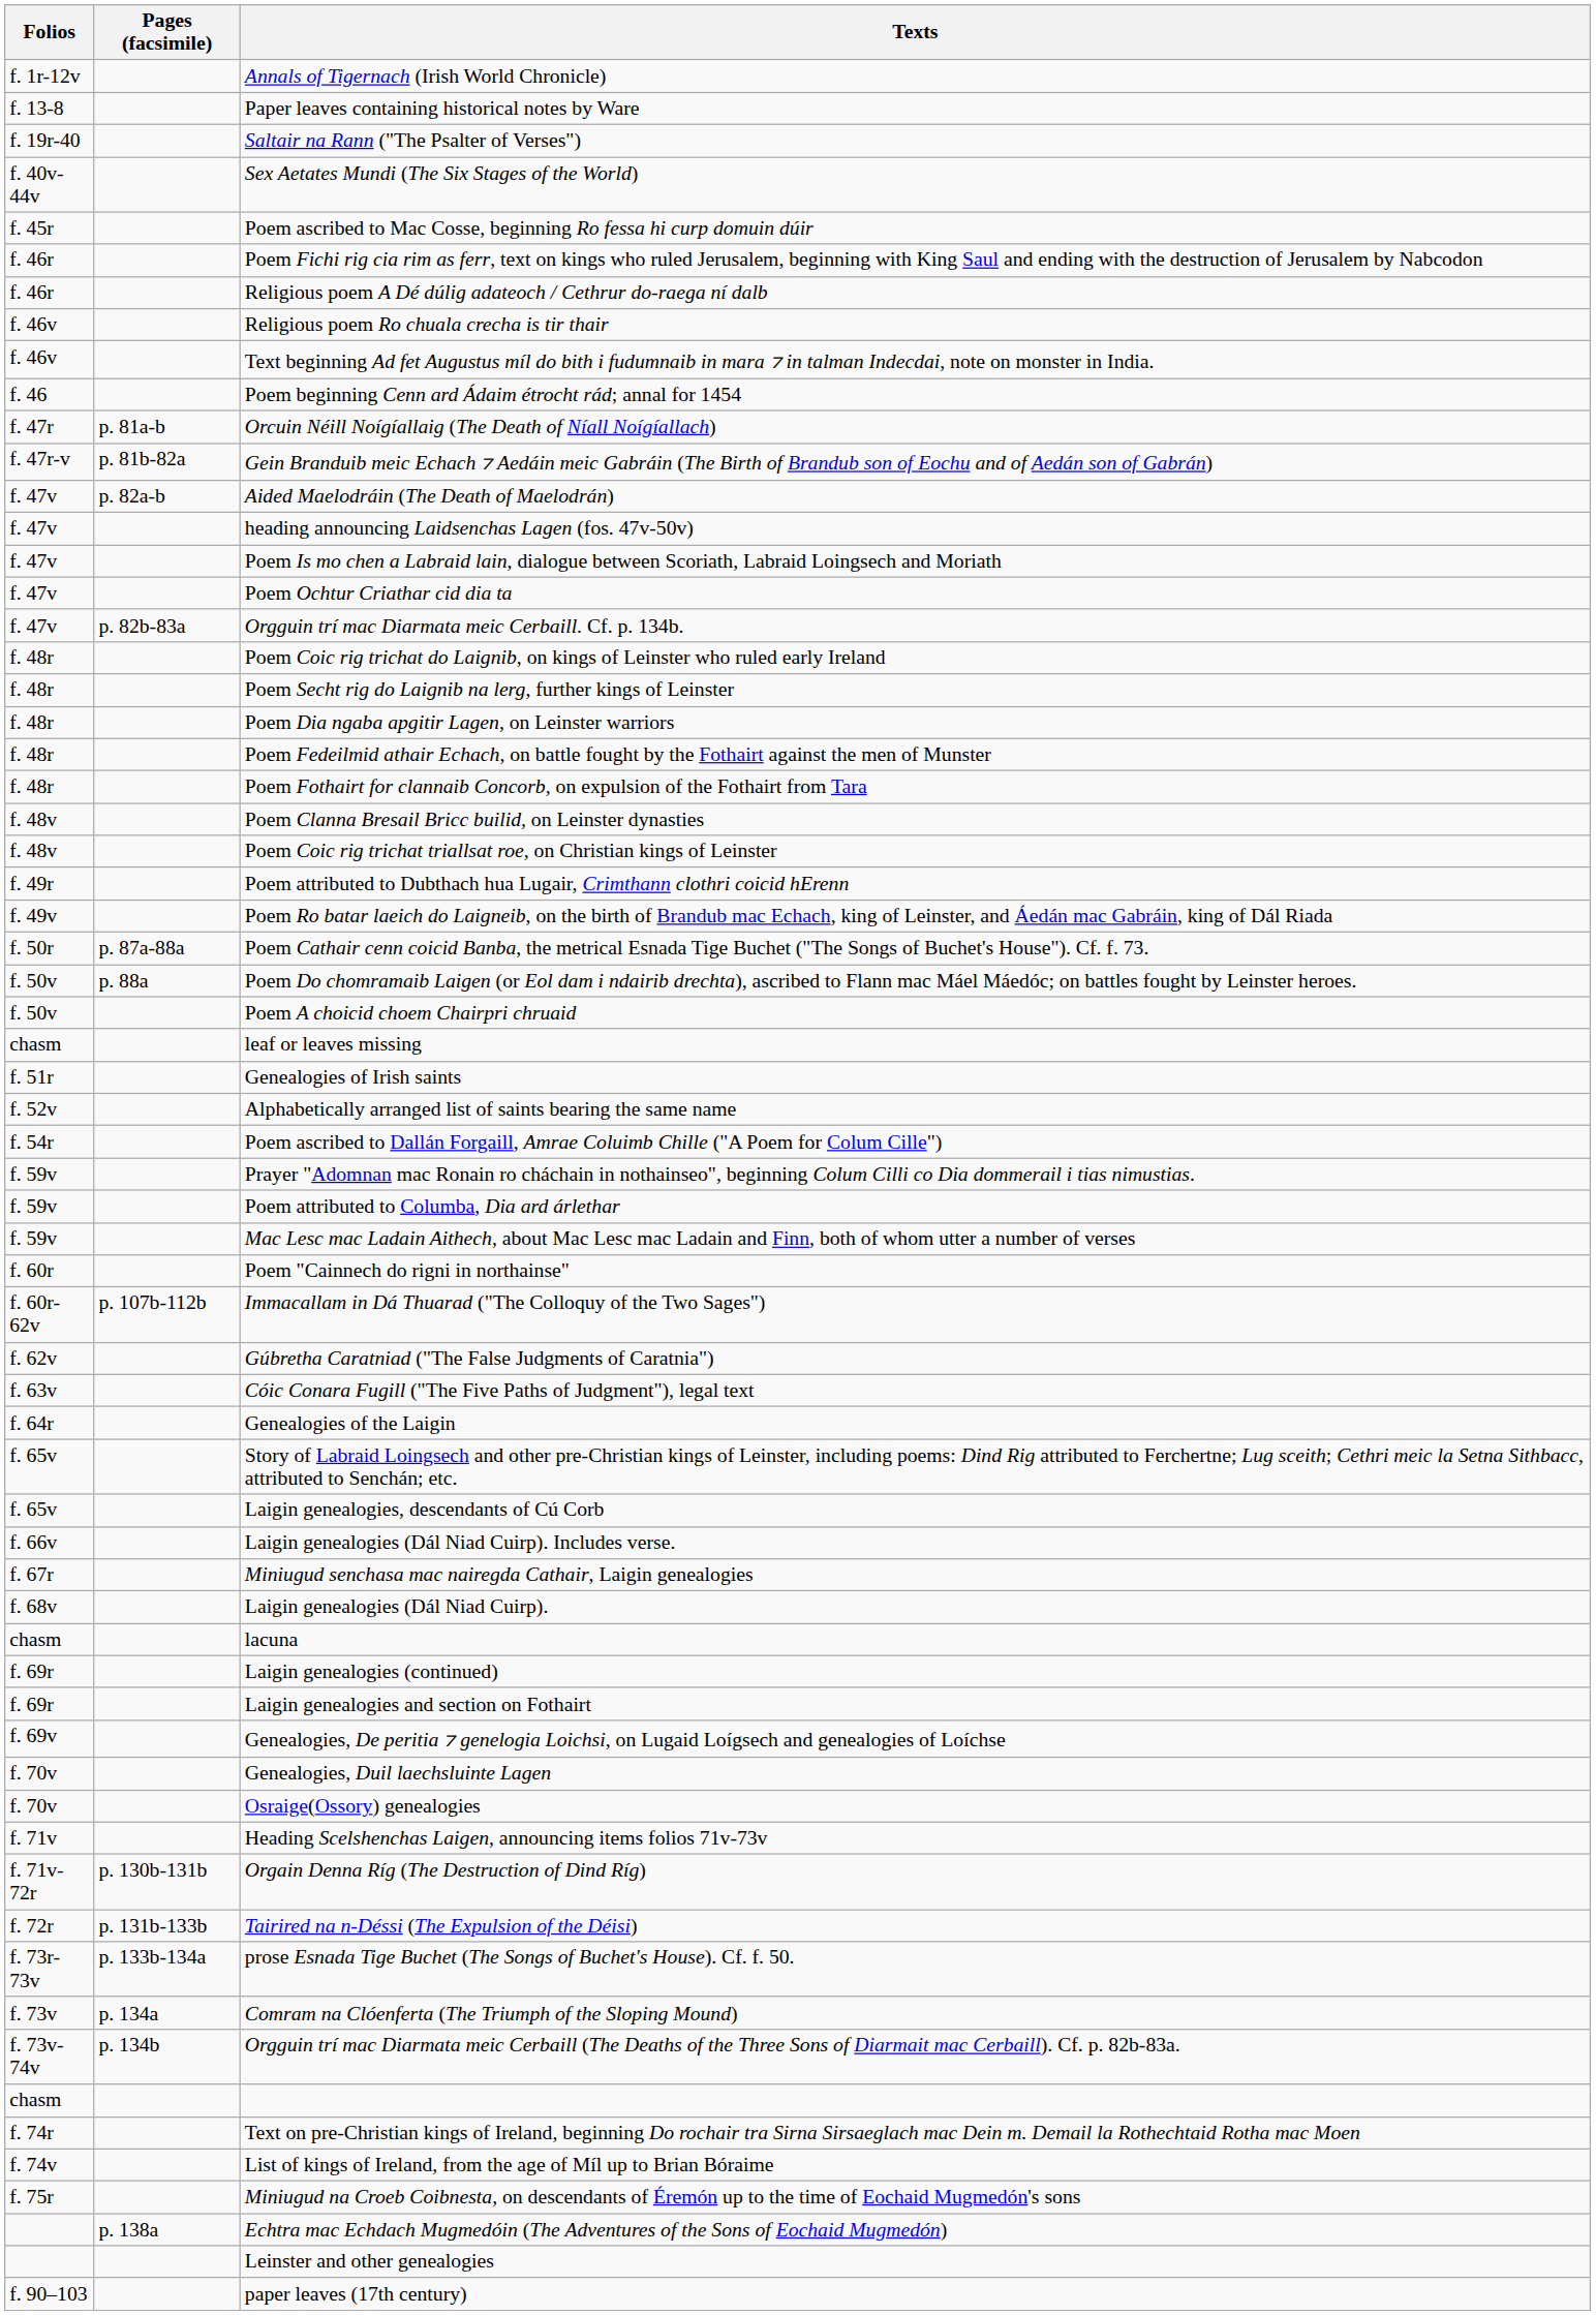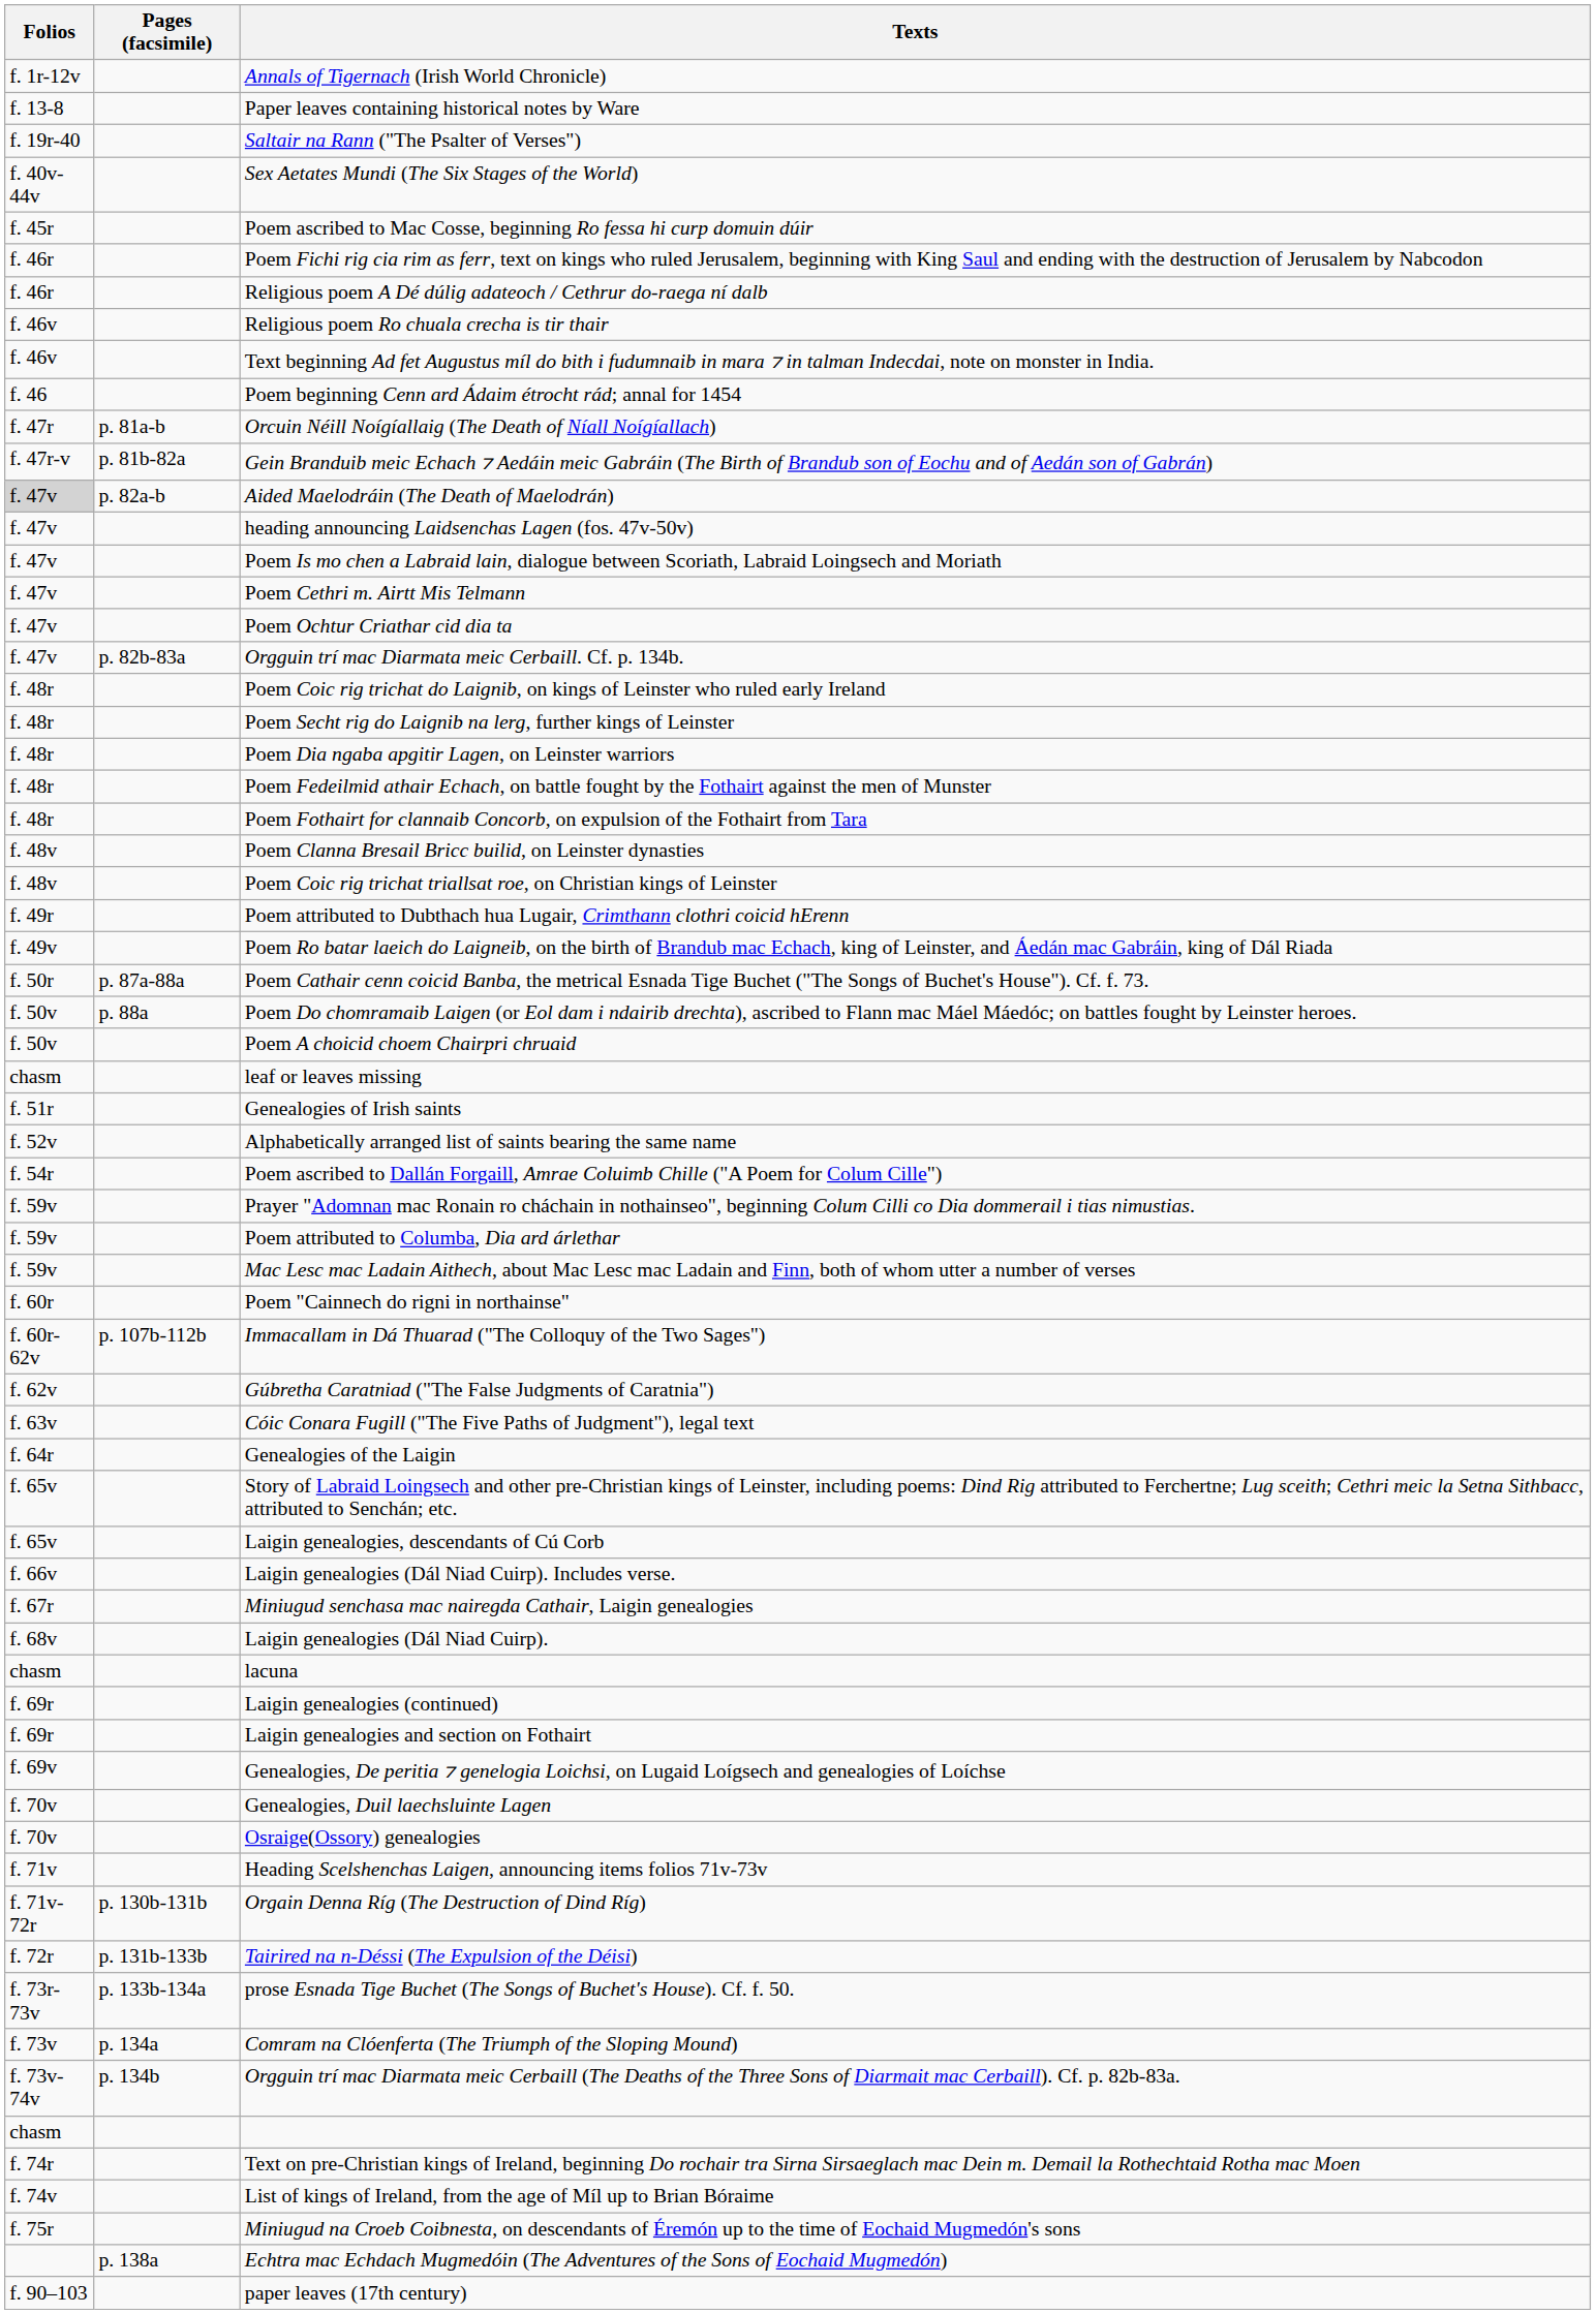 <table class="wikitable collapsible collapsed" float="right">
 <tr>
 <th>Folios</th>
 <th>Pages (facsimile)</th>
 <th>Texts</th>
 </tr>
 <tr valign="top">
 <td>f. 1r-12v</td>
 <td></td>
 <td><em><a href='#'>Annals of Tigernach</a></em> (Irish World Chronicle)</td>
 </tr>
 <tr valign="top">
 <td>f. 13-8</td>
 <td></td>
 <td>Paper leaves containing historical notes by Ware</td>
 </tr>
 <tr valign="top">
 <td>f. 19r-40</td>
 <td></td>
 <td><em><a href='#'>Saltair na Rann</a></em> ("The Psalter of Verses")</td>
 </tr>
 <tr valign="top">
 <td>f. 40v-44v</td>
 <td></td>
 <td><em>Sex Aetates Mundi</em> (<em>The Six Stages of the World</em>)</td>
 </tr>
 <tr valign="top">
 <td>f. 45r</td>
 <td></td>
 <td>Poem ascribed to Mac Cosse, beginning <em>Ro fessa hi curp domuin dúir</em></td>
 </tr>
 <tr valign="top">
 <td>f. 46r</td>
 <td></td>
 <td>Poem <em>Fichi rig cia rim as ferr</em>, text on kings who ruled Jerusalem, beginning with King <a href='#'>Saul</a> and ending with the destruction of Jerusalem by Nabcodon</td>
 </tr>
 <tr valign="top">
 <td>f. 46r</td>
 <td></td>
 <td>Religious poem <em>A Dé dúlig adateoch / Cethrur do-raega ní dalb</em></td>
 </tr>
 <tr valign="top">
 <td>f. 46v</td>
 <td></td>
 <td>Religious poem <em>Ro chuala crecha is tir thair</em></td>
 </tr>
 <tr valign="top">
 <td>f. 46v</td>
 <td></td>
 <td>Text beginning <em>Ad fet Augustus míl do bith i fudumnaib in mara ⁊ in talman Indecdai</em>, note on monster in India.</td>
 </tr>
 <tr valign="top">
 <td>f. 46</td>
 <td></td>
 <td>Poem beginning <em>Cenn ard Ádaim étrocht rád</em>; annal for 1454</td>
 </tr>
 <tr valign="top">
 <td>f. 47r</td>
 <td>p. 81a-b</td>
 <td><em>Orcuin Néill Noígíallaig</em> (<em>The Death of <a href='#'>Níall Noígíallach</a></em>)</td>
 </tr>
 <tr valign="top">
 <td>f. 47r-v</td>
 <td>p. 81b-82a</td>
 <td><em>Gein Branduib meic Echach ⁊ Aedáin meic Gabráin</em> (<em>The Birth of <a href='#'>Brandub son of Eochu</a> and of <a href='#'>Aedán son of Gabrán</a></em>)</td>
 </tr>
 <tr valign="top">
-<td>f. 47v</td>
+<td style="background: lightgrey;">f. 47v</td>
 <td>p. 82a-b</td>
 <td><em>Aided Maelodráin</em> (<em>The Death of Maelodrán</em>)</td>
 </tr>
 <tr valign="top">
 <td>f. 47v</td>
 <td></td>
 <td>heading announcing <em>Laidsenchas Lagen</em> (fos. 47v-50v)</td>
 </tr>
 <tr valign="top">
 <td>f. 47v</td>
 <td></td>
 <td>Poem <em>Is mo chen a Labraid lain</em>, dialogue between Scoriath, Labraid Loingsech and Moriath</td>
+</tr>
+<tr valign="top">
+<td>f. 47v</td>
+<td></td>
+<td>Poem <em>Cethri m. Airtt Mis Telmann</em></td>
 </tr>
 <tr valign="top">
 <td>f. 47v</td>
 <td></td>
 <td>Poem <em>Ochtur Criathar cid dia ta</em></td>
 </tr>
 <tr valign="top">
 <td>f. 47v</td>
 <td>p. 82b-83a</td>
 <td><em>Orgguin trí mac Diarmata meic Cerbaill</em>. Cf. p. 134b.</td>
 </tr>
 <tr valign="top">
 <td>f. 48r</td>
 <td></td>
 <td>Poem <em>Coic rig trichat do Laignib</em>, on kings of Leinster who ruled early Ireland</td>
 </tr>
 <tr valign="top">
 <td>f. 48r</td>
 <td></td>
 <td>Poem <em>Secht rig do Laignib na lerg</em>, further kings of Leinster</td>
 </tr>
 <tr valign="top">
 <td>f. 48r</td>
 <td></td>
 <td>Poem <em>Dia ngaba apgitir Lagen</em>, on Leinster warriors</td>
 </tr>
 <tr valign="top">
 <td>f. 48r</td>
 <td></td>
 <td>Poem <em>Fedeilmid athair Echach</em>, on battle fought by the <a href='#'>Fothairt</a> against the men of Munster</td>
 </tr>
 <tr valign="top">
 <td>f. 48r</td>
 <td></td>
 <td>Poem <em>Fothairt for clannaib Concorb</em>, on expulsion of the Fothairt from <a href='#'>Tara</a></td>
 </tr>
 <tr valign="top">
 <td>f. 48v</td>
 <td></td>
 <td>Poem <em>Clanna Bresail Bricc builid</em>, on Leinster dynasties</td>
 </tr>
 <tr valign="top">
 <td>f. 48v</td>
 <td></td>
 <td>Poem <em>Coic rig trichat triallsat roe</em>, on Christian kings of Leinster</td>
 </tr>
 <tr valign="top">
 <td>f. 49r</td>
 <td></td>
 <td>Poem attributed to Dubthach hua Lugair, <em><a href='#'>Crimthann</a> clothri coicid hErenn</em></td>
 </tr>
 <tr valign="top">
 <td>f. 49v</td>
 <td></td>
 <td>Poem <em>Ro batar laeich do Laigneib</em>, on the birth of <a href='#'>Brandub mac Echach</a>, king of Leinster, and <a href='#'>Áedán mac Gabráin</a>, king of Dál Riada</td>
 </tr>
 <tr valign="top">
 <td>f. 50r</td>
 <td>p. 87a-88a</td>
 <td>Poem <em>Cathair cenn coicid Banba</em>, the metrical Esnada Tige Buchet ("The Songs of Buchet's House"). Cf. f. 73.</td>
 </tr>
 <tr valign="top">
 <td>f. 50v</td>
 <td>p. 88a</td>
 <td>Poem <em>Do chomramaib Laigen</em> (or <em>Eol dam i ndairib drechta</em>), ascribed to Flann mac Máel Máedóc; on battles fought by Leinster heroes.</td>
 </tr>
 <tr valign="top">
 <td>f. 50v</td>
 <td></td>
 <td>Poem <em>A choicid choem Chairpri chruaid</em></td>
 </tr>
 <tr valign="top">
 <td>chasm</td>
 <td></td>
 <td>leaf or leaves missing</td>
 </tr>
 <tr valign="top">
 <td>f. 51r</td>
 <td></td>
 <td>Genealogies of Irish saints</td>
 </tr>
 <tr valign="top">
 <td>f. 52v</td>
 <td></td>
 <td>Alphabetically arranged list of saints bearing the same name</td>
 </tr>
 <tr valign="top">
 <td>f. 54r</td>
 <td></td>
 <td>Poem ascribed to <a href='#'>Dallán Forgaill</a>, <em>Amrae Coluimb Chille</em> ("A Poem for <a href='#'>Colum Cille</a>")</td>
 </tr>
 <tr valign="top">
 <td>f. 59v</td>
 <td></td>
 <td>Prayer "<a href='#'>Adomnan</a> mac Ronain ro cháchain in nothainseo", beginning <em>Colum Cilli co Dia dommerail i tias nimustias</em>.</td>
 </tr>
 <tr valign="top">
 <td>f. 59v</td>
 <td></td>
 <td>Poem attributed to <a href='#'>Columba</a>, <em>Dia ard árlethar</em></td>
 </tr>
 <tr valign="top">
 <td>f. 59v</td>
 <td></td>
 <td><em>Mac Lesc mac Ladain Aithech</em>, about Mac Lesc mac Ladain and <a href='#'>Finn</a>, both of whom utter a number of verses</td>
 </tr>
 <tr valign="top">
 <td>f. 60r</td>
 <td></td>
 <td>Poem "Cainnech do rigni in northainse"</td>
 </tr>
 <tr valign="top">
 <td>f. 60r-62v</td>
 <td>p. 107b-112b</td>
 <td><em>Immacallam in Dá Thuarad</em> ("The Colloquy of the Two Sages")</td>
 </tr>
 <tr valign="top">
 <td>f. 62v</td>
 <td></td>
 <td><em>Gúbretha Caratniad</em> ("The False Judgments of Caratnia")</td>
 </tr>
 <tr valign="top">
 <td>f. 63v</td>
 <td></td>
 <td><em>Cóic Conara Fugill</em> ("The Five Paths of Judgment"), legal text</td>
 </tr>
 <tr valign="top">
 <td>f. 64r</td>
 <td></td>
 <td>Genealogies of the Laigin</td>
 </tr>
 <tr valign="top">
 <td>f. 65v</td>
 <td></td>
 <td>Story of <a href='#'>Labraid Loingsech</a> and other pre-Christian kings of Leinster, including poems: <em>Dind Rig</em> attributed to Ferchertne; <em>Lug sceith</em>; <em>Cethri meic la Setna Sithbacc</em>, attributed to Senchán; etc.</td>
 </tr>
 <tr valign="top">
 <td>f. 65v</td>
 <td></td>
 <td>Laigin genealogies, descendants of Cú Corb</td>
 </tr>
 <tr valign="top">
 <td>f. 66v</td>
 <td></td>
 <td>Laigin genealogies (Dál Niad Cuirp). Includes verse.</td>
 </tr>
 <tr valign="top">
 <td>f. 67r</td>
 <td></td>
 <td><em>Miniugud senchasa mac nairegda Cathair</em>, Laigin genealogies</td>
 </tr>
 <tr valign="top">
 <td>f. 68v</td>
 <td></td>
 <td>Laigin genealogies (Dál Niad Cuirp).</td>
 </tr>
 <tr valign="top">
 <td>chasm</td>
 <td></td>
 <td>lacuna</td>
 </tr>
 <tr valign="top">
 <td>f. 69r</td>
 <td></td>
 <td>Laigin genealogies (continued)</td>
 </tr>
 <tr valign="top">
 <td>f. 69r</td>
 <td></td>
 <td>Laigin genealogies and section on Fothairt</td>
 </tr>
 <tr valign="top">
 <td>f. 69v</td>
 <td></td>
 <td>Genealogies, <em>De peritia ⁊ genelogia Loichsi</em>, on Lugaid Loígsech and genealogies of Loíchse</td>
 </tr>
 <tr valign="top">
 <td>f. 70v</td>
 <td></td>
 <td>Genealogies, <em>Duil laechsluinte Lagen</em></td>
 </tr>
 <tr valign="top">
 <td>f. 70v</td>
 <td></td>
 <td><a href='#'>Osraige</a>(<a href='#'>Ossory</a>) genealogies</td>
 </tr>
 <tr valign="top">
 <td>f. 71v</td>
 <td></td>
 <td>Heading <em>Scelshenchas Laigen</em>, announcing items folios 71v-73v</td>
 </tr>
 <tr valign="top">
 <td>f. 71v-72r</td>
 <td>p. 130b-131b</td>
 <td><em>Orgain Denna Ríg</em> (<em>The Destruction of Dind Ríg</em>)</td>
 </tr>
 <tr valign="top">
 <td>f. 72r</td>
 <td>p. 131b-133b</td>
 <td><em><a href='#'>Tairired na n-Déssi</a></em> (<em><a href='#'>The Expulsion of the Déisi</a></em>)</td>
 </tr>
 <tr valign="top">
 <td>f. 73r-73v</td>
 <td>p. 133b-134a</td>
 <td>prose <em>Esnada Tige Buchet</em> (<em>The Songs of Buchet's House</em>). Cf. f. 50.</td>
 </tr>
 <tr valign="top">
 <td>f. 73v</td>
 <td>p. 134a</td>
 <td><em>Comram na Clóenferta</em> (<em>The Triumph of the Sloping Mound</em>)</td>
 </tr>
 <tr valign="top">
 <td>f. 73v-74v</td>
 <td>p. 134b</td>
 <td><em>Orgguin trí mac Diarmata meic Cerbaill</em> (<em>The Deaths of the Three Sons of <a href='#'>Diarmait mac Cerbaill</a></em>). Cf. p. 82b-83a.</td>
 </tr>
 <tr valign="top">
 <td>chasm</td>
 <td></td>
 <td></td>
 </tr>
 <tr valign="top">
 <td>f. 74r</td>
 <td></td>
 <td>Text on pre-Christian kings of Ireland, beginning <em>Do rochair tra Sirna Sirsaeglach mac Dein m. Demail la Rothechtaid Rotha mac Moen</em></td>
 </tr>
 <tr valign="top">
 <td>f. 74v</td>
 <td></td>
 <td>List of kings of Ireland, from the age of Míl up to Brian Bóraime</td>
 </tr>
 <tr valign="top">
 <td>f. 75r</td>
 <td></td>
 <td><em>Miniugud na Croeb Coibnesta</em>, on descendants of <a href='#'>Éremón</a> up to the time of <a href='#'>Eochaid Mugmedón</a>'s sons</td>
 </tr>
 <tr valign="top">
 <td></td>
 <td>p. 138a</td>
 <td><em>Echtra mac Echdach Mugmedóin</em> (<em>The Adventures of the Sons of <a href='#'>Eochaid Mugmedón</a></em>)</td>
 </tr>
 <tr valign="top">
-<td></td>
-<td></td>
-<td>Leinster and other genealogies</td>
-</tr>
-<tr valign="top">
 <td>f. 90–103</td>
 <td></td>
 <td>paper leaves (17th century)</td>
 </tr>
 </table>
